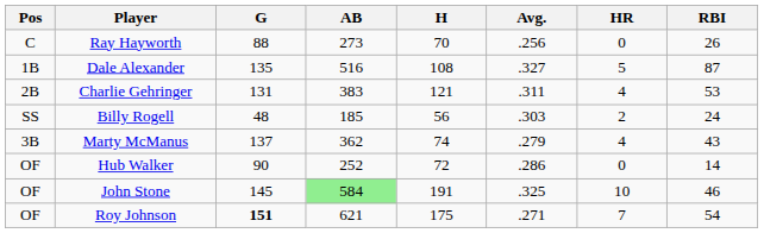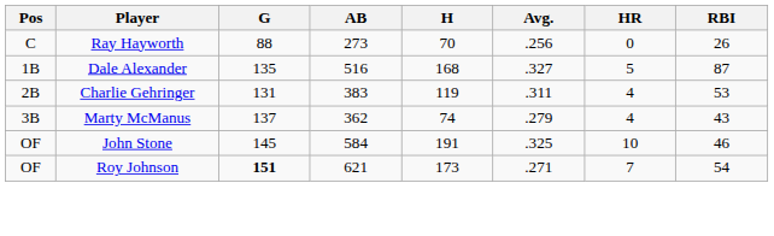 <table class="wikitable sortable">
 <tr>
 <th bgcolor="#DDDDFF" width="5%">Pos</th>
 <th bgcolor="#DDDDFF" width="16%">Player</th>
 <th bgcolor="#DDDDFF" width="9%">G</th>
 <th bgcolor="#DDDDFF" width="9%">AB</th>
 <th bgcolor="#DDDDFF" width="9%">H</th>
 <th bgcolor="#DDDDFF" width="9%">Avg.</th>
 <th bgcolor="#DDDDFF" width="9%">HR</th>
 <th bgcolor="#DDDDFF" width="9%">RBI</th>
 </tr>
 <tr align="center">
 <td>C</td>
 <td><a href='#'>Ray Hayworth</a></td>
 <td>88</td>
 <td>273</td>
 <td>70</td>
 <td>.256</td>
 <td>0</td>
 <td>26</td>
 </tr>
 <tr align=center>
 <td>1B</td>
 <td><a href='#'>Dale Alexander</a></td>
 <td>135</td>
 <td>516</td>
-<td>108</td>
+<td>168</td>
 <td>.327</td>
 <td>5</td>
 <td>87</td>
 </tr>
 <tr align=center>
 <td>2B</td>
 <td><a href='#'>Charlie Gehringer</a></td>
 <td>131</td>
 <td>383</td>
-<td>121</td>
+<td>119</td>
 <td>.311</td>
 <td>4</td>
 <td>53</td>
-</tr>
-<tr align=center>
-<td>SS</td>
-<td><a href='#'>Billy Rogell</a></td>
-<td>48</td>
-<td>185</td>
-<td>56</td>
-<td>.303</td>
-<td>2</td>
-<td>24</td>
 </tr>
 <tr align=center>
 <td>3B</td>
 <td><a href='#'>Marty McManus</a></td>
 <td>137</td>
 <td>362</td>
 <td>74</td>
 <td>.279</td>
 <td>4</td>
 <td>43</td>
 </tr>
 <tr align=center>
 <td>OF</td>
-<td><a href='#'>Hub Walker</a></td>
-<td>90</td>
-<td>252</td>
-<td>72</td>
-<td>.286</td>
-<td>0</td>
-<td>14</td>
-</tr>
-<tr align=center>
-<td>OF</td>
 <td><a href='#'>John Stone</a></td>
 <td>145</td>
-<td style="background: lightgreen;">584</td>
+<td>584</td>
 <td>191</td>
 <td>.325</td>
 <td>10</td>
 <td>46</td>
 </tr>
 <tr align=center>
 <td>OF</td>
 <td><a href='#'>Roy Johnson</a></td>
 <td><strong>151</strong></td>
 <td>621</td>
-<td>175</td>
+<td>173</td>
 <td>.271</td>
 <td>7</td>
 <td>54</td>
 </tr>
 </table>
